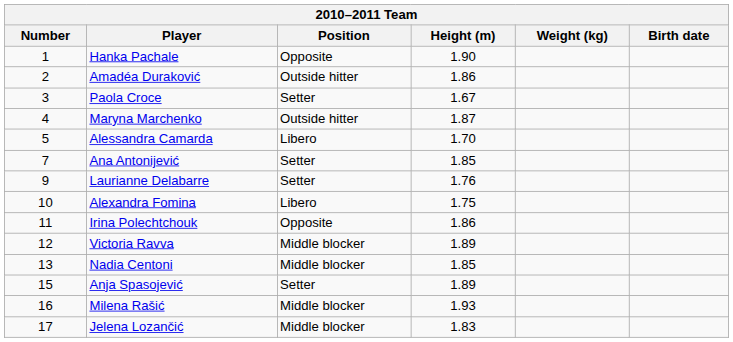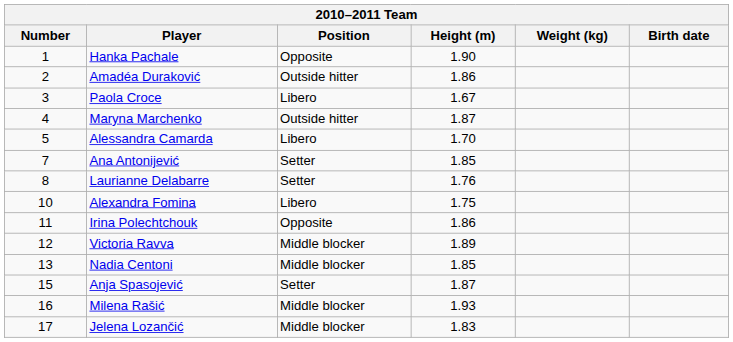 <table class="wikitable collapsible collapsed" style="width:100%;">
 <tr>
 <th colspan=6><strong>2010–2011 Team</strong></th>
 </tr>
 <tr>
 <th>Number</th>
 <th>Player</th>
 <th>Position</th>
 <th>Height (m)</th>
 <th>Weight (kg)</th>
 <th>Birth date</th>
 </tr>
 <tr>
 <td align=center>1</td>
 <td> <a href='#'>Hanka Pachale</a></td>
 <td>Opposite</td>
 <td align=center>1.90</td>
 <td align=center></td>
 <td></td>
 </tr>
 <tr>
 <td align=center>2</td>
 <td> <a href='#'>Amadéa Duraković</a></td>
 <td>Outside hitter</td>
 <td align=center>1.86</td>
 <td align=center></td>
 <td></td>
 </tr>
 <tr>
 <td align=center>3</td>
 <td> <a href='#'>Paola Croce</a></td>
-<td>Setter</td>
+<td>Libero</td>
 <td align=center>1.67</td>
 <td align=center></td>
 <td></td>
 </tr>
 <tr>
 <td align=center>4</td>
 <td> <a href='#'>Maryna Marchenko</a></td>
 <td>Outside hitter</td>
 <td align=center>1.87</td>
 <td align=center></td>
 <td></td>
 </tr>
 <tr>
 <td align=center>5</td>
 <td> <a href='#'>Alessandra Camarda</a></td>
 <td>Libero</td>
 <td align=center>1.70</td>
 <td align=center></td>
 <td></td>
 </tr>
 <tr>
 <td align=center>7</td>
 <td> <a href='#'>Ana Antonijević</a></td>
 <td>Setter</td>
 <td align=center>1.85</td>
 <td align=center></td>
 <td></td>
 </tr>
 <tr>
-<td align=center>9</td>
+<td align=center>8</td>
 <td> <a href='#'>Laurianne Delabarre</a></td>
 <td>Setter</td>
 <td align=center>1.76</td>
 <td align=center></td>
 <td></td>
 </tr>
 <tr>
 <td align=center>10</td>
 <td> <a href='#'>Alexandra Fomina</a></td>
 <td>Libero</td>
 <td align=center>1.75</td>
 <td align=center></td>
 <td></td>
 </tr>
 <tr>
 <td align=center>11</td>
 <td> <a href='#'>Irina Polechtchouk</a></td>
 <td>Opposite</td>
 <td align=center>1.86</td>
 <td align=center></td>
 <td></td>
 </tr>
 <tr>
 <td align=center>12</td>
 <td> <a href='#'>Victoria Ravva</a></td>
 <td>Middle blocker</td>
 <td align=center>1.89</td>
 <td align=center></td>
 <td></td>
 </tr>
 <tr>
 <td align=center>13</td>
 <td> <a href='#'>Nadia Centoni</a></td>
 <td>Middle blocker</td>
 <td align=center>1.85</td>
 <td align=center></td>
 <td></td>
 </tr>
 <tr>
 <td align=center>15</td>
 <td> <a href='#'>Anja Spasojević</a></td>
 <td>Setter</td>
-<td align=center>1.89</td>
+<td align=center>1.87</td>
 <td align=center></td>
 <td></td>
 </tr>
 <tr>
 <td align=center>16</td>
 <td> <a href='#'>Milena Rašić</a></td>
 <td>Middle blocker</td>
 <td align=center>1.93</td>
 <td align=center></td>
 <td></td>
 </tr>
 <tr>
 <td align=center>17</td>
 <td> <a href='#'>Jelena Lozančić</a></td>
 <td>Middle blocker</td>
 <td align=center>1.83</td>
 <td align=center></td>
 <td></td>
 </tr>
 </table>
